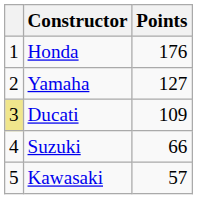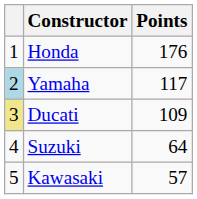 <table class="wikitable" style="font-size: 95%;">
 <tr>
 <th></th>
 <th>Constructor</th>
 <th>Points</th>
 </tr>
 <tr>
 <td align=center>1</td>
 <td> <a href='#'>Honda</a></td>
 <td align=right>176</td>
 </tr>
 <tr>
-<td align=center>2</td>
+<td align=center style="background: lightblue;">2</td>
 <td> <a href='#'>Yamaha</a></td>
-<td align=right>127</td>
+<td align=right>117</td>
 </tr>
 <tr>
 <td align=center style="background: khaki;">3</td>
 <td> <a href='#'>Ducati</a></td>
 <td align=right>109</td>
 </tr>
 <tr>
 <td align=center>4</td>
 <td> <a href='#'>Suzuki</a></td>
-<td align=right>66</td>
+<td align=right>64</td>
 </tr>
 <tr>
 <td align=center>5</td>
 <td> <a href='#'>Kawasaki</a></td>
 <td align=right>57</td>
 </tr>
 </table>
